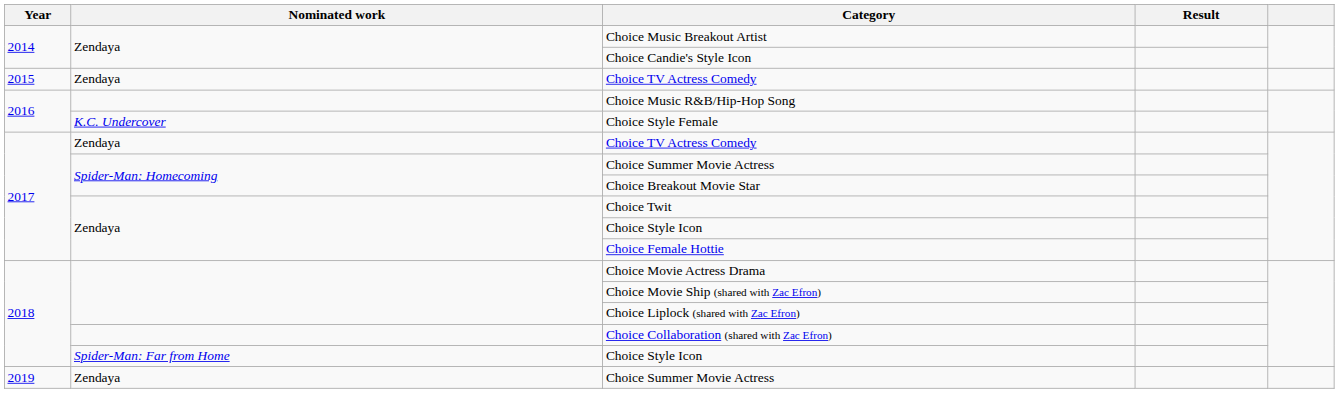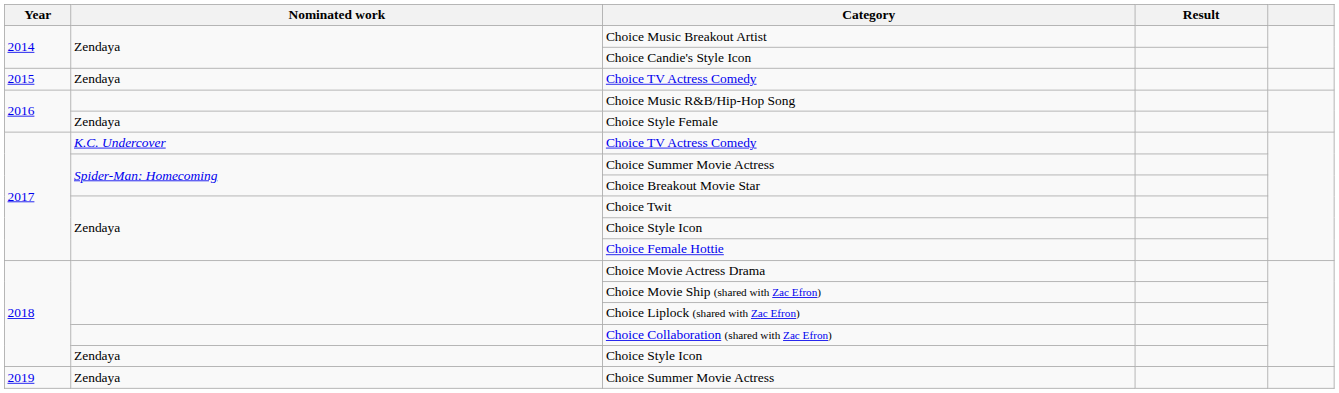 <table class="wikitable plainrowheaders" style="width:100%;">
 <tr>
 <th scope="col" style="width:5%;">Year</th>
 <th scope="col" style="width:40%;">Nominated work</th>
 <th scope="col" style="width:40%;">Category</th>
 <th scope="col" style="width:10%;">Result</th>
 <th scope="col" style="width:5%;"></th>
 </tr>
 <tr>
 <td rowspan="2"><a href='#'>2014</a></td>
 <td rowspan="2">Zendaya</td>
 <td>Choice Music Breakout Artist</td>
 <td></td>
 <td style="text-align:center;" rowspan="2"></td>
 </tr>
 <tr>
 <td>Choice Candie's Style Icon</td>
 <td></td>
 </tr>
 <tr>
 <td><a href='#'>2015</a></td>
 <td>Zendaya</td>
 <td><a href='#'>Choice TV Actress Comedy</a></td>
 <td></td>
 <td style="text-align:center;"></td>
 </tr>
 <tr>
 <td rowspan="2"><a href='#'>2016</a></td>
 <td></td>
 <td>Choice Music R&B/Hip-Hop Song</td>
 <td></td>
 <td style="text-align:center;" rowspan="2"></td>
 </tr>
 <tr>
-<td><em><a href='#'>K.C. Undercover</a></em></td>
+<td>Zendaya</td>
 <td>Choice Style Female</td>
 <td></td>
 </tr>
 <tr>
 <td rowspan="6"><a href='#'>2017</a></td>
-<td>Zendaya</td>
+<td><em><a href='#'>K.C. Undercover</a></em></td>
 <td><a href='#'>Choice TV Actress Comedy</a></td>
 <td></td>
 <td style="text-align:center;" rowspan="6"></td>
 </tr>
 <tr>
 <td rowspan="2"><em><a href='#'>Spider-Man: Homecoming</a></em></td>
 <td>Choice Summer Movie Actress</td>
 <td></td>
 </tr>
 <tr>
 <td>Choice Breakout Movie Star</td>
 <td></td>
 </tr>
 <tr>
 <td rowspan="3">Zendaya</td>
 <td>Choice Twit</td>
 <td></td>
 </tr>
 <tr>
 <td>Choice Style Icon</td>
 <td></td>
 </tr>
 <tr>
 <td><a href='#'>Choice Female Hottie</a></td>
 <td></td>
 </tr>
 <tr>
 <td rowspan="5"><a href='#'>2018</a></td>
 <td rowspan="3"></td>
 <td>Choice Movie Actress Drama</td>
 <td></td>
 <td style="text-align:center;" rowspan="5"></td>
 </tr>
 <tr>
 <td>Choice Movie Ship <small>(shared with <a href='#'>Zac Efron</a>)</small></td>
 <td></td>
 </tr>
 <tr>
 <td>Choice Liplock <small>(shared with <a href='#'>Zac Efron</a>)</small></td>
 <td></td>
 </tr>
 <tr>
 <td></td>
 <td><a href='#'>Choice Collaboration</a> <small>(shared with <a href='#'>Zac Efron</a>)</small></td>
 <td></td>
 </tr>
 <tr>
-<td><em><a href='#'>Spider-Man: Far from Home</a></em></td>
+<td>Zendaya</td>
 <td>Choice Style Icon</td>
 <td></td>
 </tr>
 <tr>
 <td><a href='#'>2019</a></td>
 <td>Zendaya</td>
 <td>Choice Summer Movie Actress</td>
 <td></td>
 <td style="text-align:center;"></td>
 </tr>
 </table>
